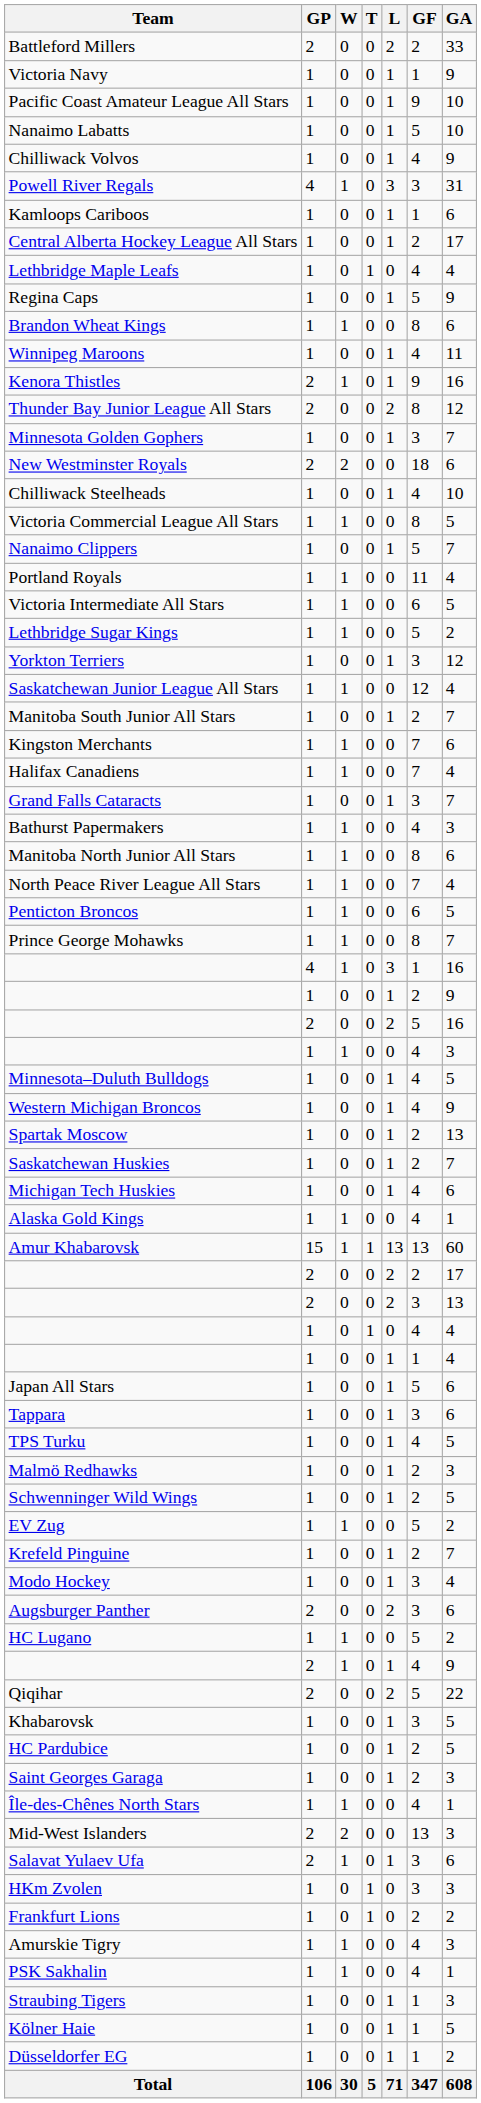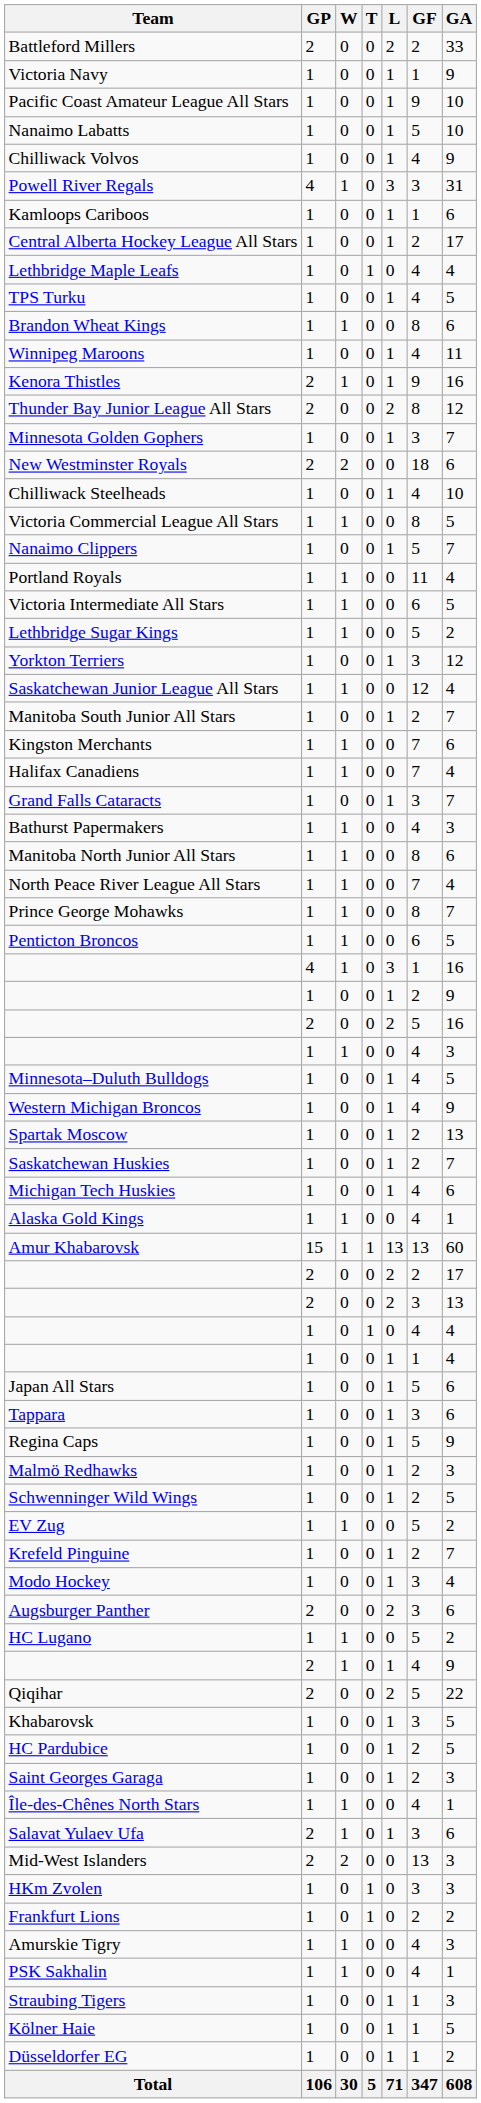 <table class="wikitable">
 <tr>
 <th>Team</th>
 <th>GP</th>
 <th>W</th>
 <th>T</th>
 <th>L</th>
 <th>GF</th>
 <th>GA</th>
 </tr>
 <tr>
 <td align=left> Battleford Millers</td>
 <td>2</td>
 <td>0</td>
 <td>0</td>
 <td>2</td>
 <td>2</td>
 <td>33</td>
 </tr>
 <tr>
 <td align=left> Victoria Navy</td>
 <td>1</td>
 <td>0</td>
 <td>0</td>
 <td>1</td>
 <td>1</td>
 <td>9</td>
 </tr>
 <tr>
 <td align=left>Pacific Coast Amateur League All Stars</td>
 <td>1</td>
 <td>0</td>
 <td>0</td>
 <td>1</td>
 <td>9</td>
 <td>10</td>
 </tr>
 <tr>
 <td align=left> Nanaimo Labatts</td>
 <td>1</td>
 <td>0</td>
 <td>0</td>
 <td>1</td>
 <td>5</td>
 <td>10</td>
 </tr>
 <tr>
 <td align=left> Chilliwack Volvos</td>
 <td>1</td>
 <td>0</td>
 <td>0</td>
 <td>1</td>
 <td>4</td>
 <td>9</td>
 </tr>
 <tr>
 <td align=left> <a href='#'>Powell River Regals</a></td>
 <td>4</td>
 <td>1</td>
 <td>0</td>
 <td>3</td>
 <td>3</td>
 <td>31</td>
 </tr>
 <tr>
 <td align=left> Kamloops Cariboos</td>
 <td>1</td>
 <td>0</td>
 <td>0</td>
 <td>1</td>
 <td>1</td>
 <td>6</td>
 </tr>
 <tr>
 <td align=left> <a href='#'>Central Alberta Hockey League</a> All Stars</td>
 <td>1</td>
 <td>0</td>
 <td>0</td>
 <td>1</td>
 <td>2</td>
 <td>17</td>
 </tr>
 <tr>
 <td align=left> <a href='#'>Lethbridge Maple Leafs</a></td>
 <td>1</td>
 <td>0</td>
 <td>1</td>
 <td>0</td>
 <td>4</td>
 <td>4</td>
 </tr>
 <tr>
-<td align=left> Regina Caps</td>
+<td align=left> <a href='#'>TPS Turku</a></td>
 <td>1</td>
 <td>0</td>
 <td>0</td>
 <td>1</td>
+<td>4</td>
 <td>5</td>
-<td>9</td>
 </tr>
 <tr>
 <td align=left> <a href='#'>Brandon Wheat Kings</a></td>
 <td>1</td>
 <td>1</td>
 <td>0</td>
 <td>0</td>
 <td>8</td>
 <td>6</td>
 </tr>
 <tr>
 <td align=left> <a href='#'>Winnipeg Maroons</a></td>
 <td>1</td>
 <td>0</td>
 <td>0</td>
 <td>1</td>
 <td>4</td>
 <td>11</td>
 </tr>
 <tr>
 <td align=left> <a href='#'>Kenora Thistles</a></td>
 <td>2</td>
 <td>1</td>
 <td>0</td>
 <td>1</td>
 <td>9</td>
 <td>16</td>
 </tr>
 <tr>
 <td align=left> <a href='#'>Thunder Bay Junior League</a> All Stars</td>
 <td>2</td>
 <td>0</td>
 <td>0</td>
 <td>2</td>
 <td>8</td>
 <td>12</td>
 </tr>
 <tr>
 <td align=left> <a href='#'>Minnesota Golden Gophers</a></td>
 <td>1</td>
 <td>0</td>
 <td>0</td>
 <td>1</td>
 <td>3</td>
 <td>7</td>
 </tr>
 <tr>
 <td align=left> <a href='#'>New Westminster Royals</a></td>
 <td>2</td>
 <td>2</td>
 <td>0</td>
 <td>0</td>
 <td>18</td>
 <td>6</td>
 </tr>
 <tr>
 <td align=left> Chilliwack Steelheads</td>
 <td>1</td>
 <td>0</td>
 <td>0</td>
 <td>1</td>
 <td>4</td>
 <td>10</td>
 </tr>
 <tr>
 <td align=left> Victoria Commercial League All Stars</td>
 <td>1</td>
 <td>1</td>
 <td>0</td>
 <td>0</td>
 <td>8</td>
 <td>5</td>
 </tr>
 <tr>
 <td align=left> <a href='#'>Nanaimo Clippers</a></td>
 <td>1</td>
 <td>0</td>
 <td>0</td>
 <td>1</td>
 <td>5</td>
 <td>7</td>
 </tr>
 <tr>
 <td align=left> Portland Royals</td>
 <td>1</td>
 <td>1</td>
 <td>0</td>
 <td>0</td>
 <td>11</td>
 <td>4</td>
 </tr>
 <tr>
 <td align=left> Victoria Intermediate All Stars</td>
 <td>1</td>
 <td>1</td>
 <td>0</td>
 <td>0</td>
 <td>6</td>
 <td>5</td>
 </tr>
 <tr>
 <td align=left> <a href='#'>Lethbridge Sugar Kings</a></td>
 <td>1</td>
 <td>1</td>
 <td>0</td>
 <td>0</td>
 <td>5</td>
 <td>2</td>
 </tr>
 <tr>
 <td align=left> <a href='#'>Yorkton Terriers</a></td>
 <td>1</td>
 <td>0</td>
 <td>0</td>
 <td>1</td>
 <td>3</td>
 <td>12</td>
 </tr>
 <tr>
 <td align=left> <a href='#'>Saskatchewan Junior League</a> All Stars</td>
 <td>1</td>
 <td>1</td>
 <td>0</td>
 <td>0</td>
 <td>12</td>
 <td>4</td>
 </tr>
 <tr>
 <td align=left> Manitoba South Junior All Stars</td>
 <td>1</td>
 <td>0</td>
 <td>0</td>
 <td>1</td>
 <td>2</td>
 <td>7</td>
 </tr>
 <tr>
 <td align=left> Kingston Merchants</td>
 <td>1</td>
 <td>1</td>
 <td>0</td>
 <td>0</td>
 <td>7</td>
 <td>6</td>
 </tr>
 <tr>
 <td align=left> Halifax Canadiens</td>
 <td>1</td>
 <td>1</td>
 <td>0</td>
 <td>0</td>
 <td>7</td>
 <td>4</td>
 </tr>
 <tr>
 <td align=left> <a href='#'>Grand Falls Cataracts</a></td>
 <td>1</td>
 <td>0</td>
 <td>0</td>
 <td>1</td>
 <td>3</td>
 <td>7</td>
 </tr>
 <tr>
 <td align=left> Bathurst Papermakers</td>
 <td>1</td>
 <td>1</td>
 <td>0</td>
 <td>0</td>
 <td>4</td>
 <td>3</td>
 </tr>
 <tr>
 <td align=left> Manitoba North Junior All Stars</td>
 <td>1</td>
 <td>1</td>
 <td>0</td>
 <td>0</td>
 <td>8</td>
 <td>6</td>
 </tr>
 <tr>
 <td align=left> North Peace River League All Stars</td>
 <td>1</td>
 <td>1</td>
 <td>0</td>
 <td>0</td>
 <td>7</td>
 <td>4</td>
 </tr>
 <tr>
+<td align=left> Prince George Mohawks</td>
+<td>1</td>
+<td>1</td>
+<td>0</td>
+<td>0</td>
+<td>8</td>
+<td>7</td>
+</tr>
+<tr>
 <td align=left> <a href='#'>Penticton Broncos</a></td>
 <td>1</td>
 <td>1</td>
 <td>0</td>
 <td>0</td>
 <td>6</td>
 <td>5</td>
-</tr>
-<tr>
-<td align=left> Prince George Mohawks</td>
-<td>1</td>
-<td>1</td>
-<td>0</td>
-<td>0</td>
-<td>8</td>
-<td>7</td>
 </tr>
 <tr>
 <td align=left></td>
 <td>4</td>
 <td>1</td>
 <td>0</td>
 <td>3</td>
 <td>1</td>
 <td>16</td>
 </tr>
 <tr>
 <td align=left></td>
 <td>1</td>
 <td>0</td>
 <td>0</td>
 <td>1</td>
 <td>2</td>
 <td>9</td>
 </tr>
 <tr>
 <td align=left></td>
 <td>2</td>
 <td>0</td>
 <td>0</td>
 <td>2</td>
 <td>5</td>
 <td>16</td>
 </tr>
 <tr>
 <td align=left></td>
 <td>1</td>
 <td>1</td>
 <td>0</td>
 <td>0</td>
 <td>4</td>
 <td>3</td>
 </tr>
 <tr>
 <td align=left> <a href='#'>Minnesota–Duluth Bulldogs</a></td>
 <td>1</td>
 <td>0</td>
 <td>0</td>
 <td>1</td>
 <td>4</td>
 <td>5</td>
 </tr>
 <tr>
 <td align=left> <a href='#'>Western Michigan Broncos</a></td>
 <td>1</td>
 <td>0</td>
 <td>0</td>
 <td>1</td>
 <td>4</td>
 <td>9</td>
 </tr>
 <tr>
 <td align=left> <a href='#'>Spartak Moscow</a></td>
 <td>1</td>
 <td>0</td>
 <td>0</td>
 <td>1</td>
 <td>2</td>
 <td>13</td>
 </tr>
 <tr>
 <td align=left> <a href='#'>Saskatchewan Huskies</a></td>
 <td>1</td>
 <td>0</td>
 <td>0</td>
 <td>1</td>
 <td>2</td>
 <td>7</td>
 </tr>
 <tr>
 <td align=left> <a href='#'>Michigan Tech Huskies</a></td>
 <td>1</td>
 <td>0</td>
 <td>0</td>
 <td>1</td>
 <td>4</td>
 <td>6</td>
 </tr>
 <tr>
 <td align=left> <a href='#'>Alaska Gold Kings</a></td>
 <td>1</td>
 <td>1</td>
 <td>0</td>
 <td>0</td>
 <td>4</td>
 <td>1</td>
 </tr>
 <tr>
 <td align=left> <a href='#'>Amur Khabarovsk</a></td>
 <td>15</td>
 <td>1</td>
 <td>1</td>
 <td>13</td>
 <td>13</td>
 <td>60</td>
 </tr>
 <tr>
 <td align=left></td>
 <td>2</td>
 <td>0</td>
 <td>0</td>
 <td>2</td>
 <td>2</td>
 <td>17</td>
 </tr>
 <tr>
 <td align=left></td>
 <td>2</td>
 <td>0</td>
 <td>0</td>
 <td>2</td>
 <td>3</td>
 <td>13</td>
 </tr>
 <tr>
 <td align=left></td>
 <td>1</td>
 <td>0</td>
 <td>1</td>
 <td>0</td>
 <td>4</td>
 <td>4</td>
 </tr>
 <tr>
 <td align=left></td>
 <td>1</td>
 <td>0</td>
 <td>0</td>
 <td>1</td>
 <td>1</td>
 <td>4</td>
 </tr>
 <tr>
 <td align=left> Japan All Stars</td>
 <td>1</td>
 <td>0</td>
 <td>0</td>
 <td>1</td>
 <td>5</td>
 <td>6</td>
 </tr>
 <tr>
 <td align=left> <a href='#'>Tappara</a></td>
 <td>1</td>
 <td>0</td>
 <td>0</td>
 <td>1</td>
 <td>3</td>
 <td>6</td>
 </tr>
 <tr>
-<td align=left> <a href='#'>TPS Turku</a></td>
+<td align=left> Regina Caps</td>
 <td>1</td>
 <td>0</td>
 <td>0</td>
 <td>1</td>
-<td>4</td>
 <td>5</td>
+<td>9</td>
 </tr>
 <tr>
 <td align=left> <a href='#'>Malmö Redhawks</a></td>
 <td>1</td>
 <td>0</td>
 <td>0</td>
 <td>1</td>
 <td>2</td>
 <td>3</td>
 </tr>
 <tr>
 <td align=left> <a href='#'>Schwenninger Wild Wings</a></td>
 <td>1</td>
 <td>0</td>
 <td>0</td>
 <td>1</td>
 <td>2</td>
 <td>5</td>
 </tr>
 <tr>
 <td align=left> <a href='#'>EV Zug</a></td>
 <td>1</td>
 <td>1</td>
 <td>0</td>
 <td>0</td>
 <td>5</td>
 <td>2</td>
 </tr>
 <tr>
 <td align=left> <a href='#'>Krefeld Pinguine</a></td>
 <td>1</td>
 <td>0</td>
 <td>0</td>
 <td>1</td>
 <td>2</td>
 <td>7</td>
 </tr>
 <tr>
 <td align=left> <a href='#'>Modo Hockey</a></td>
 <td>1</td>
 <td>0</td>
 <td>0</td>
 <td>1</td>
 <td>3</td>
 <td>4</td>
 </tr>
 <tr>
 <td align=left> <a href='#'>Augsburger Panther</a></td>
 <td>2</td>
 <td>0</td>
 <td>0</td>
 <td>2</td>
 <td>3</td>
 <td>6</td>
 </tr>
 <tr>
 <td align=left> <a href='#'>HC Lugano</a></td>
 <td>1</td>
 <td>1</td>
 <td>0</td>
 <td>0</td>
 <td>5</td>
 <td>2</td>
 </tr>
 <tr>
 <td align=left></td>
 <td>2</td>
 <td>1</td>
 <td>0</td>
 <td>1</td>
 <td>4</td>
 <td>9</td>
 </tr>
 <tr>
 <td align=left> Qiqihar</td>
 <td>2</td>
 <td>0</td>
 <td>0</td>
 <td>2</td>
 <td>5</td>
 <td>22</td>
 </tr>
 <tr>
 <td align=left> Khabarovsk</td>
 <td>1</td>
 <td>0</td>
 <td>0</td>
 <td>1</td>
 <td>3</td>
 <td>5</td>
 </tr>
 <tr>
 <td align=left> <a href='#'>HC Pardubice</a></td>
 <td>1</td>
 <td>0</td>
 <td>0</td>
 <td>1</td>
 <td>2</td>
 <td>5</td>
 </tr>
 <tr>
 <td align=left> <a href='#'>Saint Georges Garaga</a></td>
 <td>1</td>
 <td>0</td>
 <td>0</td>
 <td>1</td>
 <td>2</td>
 <td>3</td>
 </tr>
 <tr>
 <td align=left> <a href='#'>Île-des-Chênes North Stars</a></td>
 <td>1</td>
 <td>1</td>
 <td>0</td>
 <td>0</td>
 <td>4</td>
 <td>1</td>
 </tr>
 <tr>
+<td align=left> <a href='#'>Salavat Yulaev Ufa</a></td>
+<td>2</td>
+<td>1</td>
+<td>0</td>
+<td>1</td>
+<td>3</td>
+<td>6</td>
+</tr>
+<tr>
 <td align=left> Mid-West Islanders</td>
 <td>2</td>
 <td>2</td>
 <td>0</td>
 <td>0</td>
 <td>13</td>
 <td>3</td>
-</tr>
-<tr>
-<td align=left> <a href='#'>Salavat Yulaev Ufa</a></td>
-<td>2</td>
-<td>1</td>
-<td>0</td>
-<td>1</td>
-<td>3</td>
-<td>6</td>
 </tr>
 <tr>
 <td align=left> <a href='#'>HKm Zvolen</a></td>
 <td>1</td>
 <td>0</td>
 <td>1</td>
 <td>0</td>
 <td>3</td>
 <td>3</td>
 </tr>
 <tr>
 <td align=left> <a href='#'>Frankfurt Lions</a></td>
 <td>1</td>
 <td>0</td>
 <td>1</td>
 <td>0</td>
 <td>2</td>
 <td>2</td>
 </tr>
 <tr>
 <td align=left> Amurskie Tigry</td>
 <td>1</td>
 <td>1</td>
 <td>0</td>
 <td>0</td>
 <td>4</td>
 <td>3</td>
 </tr>
 <tr>
 <td align=left> <a href='#'>PSK Sakhalin</a></td>
 <td>1</td>
 <td>1</td>
 <td>0</td>
 <td>0</td>
 <td>4</td>
 <td>1</td>
 </tr>
 <tr>
 <td align=left> <a href='#'>Straubing Tigers</a></td>
 <td>1</td>
 <td>0</td>
 <td>0</td>
 <td>1</td>
 <td>1</td>
 <td>3</td>
 </tr>
 <tr>
 <td align=left> <a href='#'>Kölner Haie</a></td>
 <td>1</td>
 <td>0</td>
 <td>0</td>
 <td>1</td>
 <td>1</td>
 <td>5</td>
 </tr>
 <tr>
 <td align=left> <a href='#'>Düsseldorfer EG</a></td>
 <td>1</td>
 <td>0</td>
 <td>0</td>
 <td>1</td>
 <td>1</td>
 <td>2</td>
 </tr>
 <tr class="sortbottom">
 <th>Total</th>
 <th>106</th>
 <th>30</th>
 <th>5</th>
 <th>71</th>
 <th>347</th>
 <th>608</th>
 </tr>
 </table>
